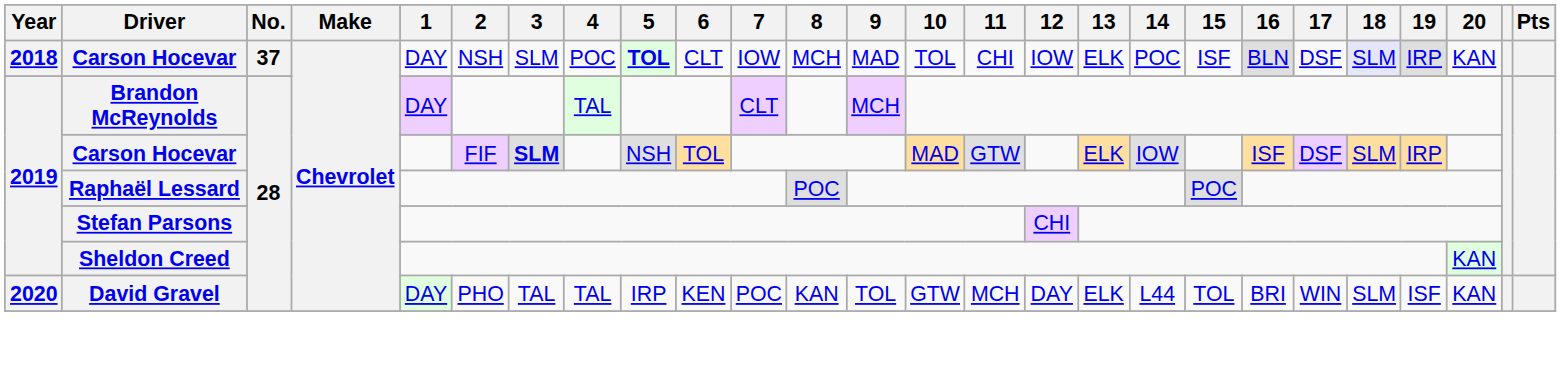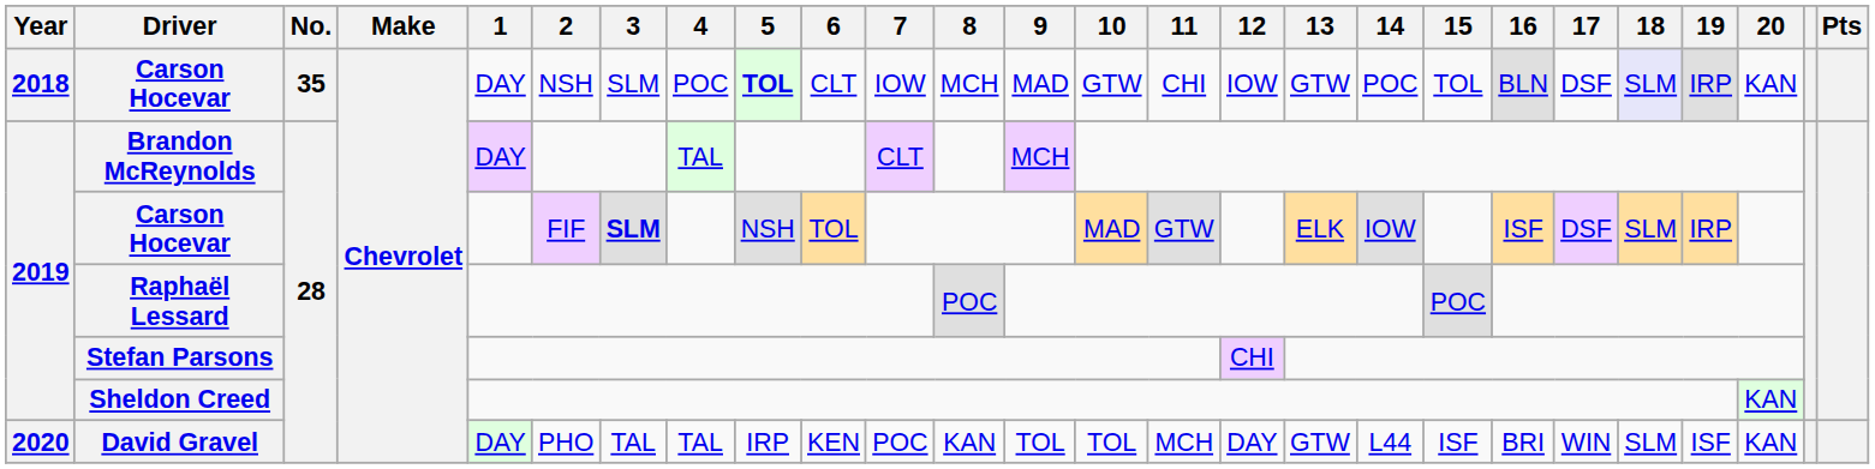 <table class="wikitable" style="text-align:center; font-size:75%">
 <tr>
 <th>Year</th>
 <th>Driver</th>
 <th>No.</th>
 <th>Make</th>
 <th>1</th>
 <th>2</th>
 <th>3</th>
 <th>4</th>
 <th>5</th>
 <th>6</th>
 <th>7</th>
 <th>8</th>
 <th>9</th>
 <th>10</th>
 <th>11</th>
 <th>12</th>
 <th>13</th>
 <th>14</th>
 <th>15</th>
 <th>16</th>
 <th>17</th>
 <th>18</th>
 <th>19</th>
 <th>20</th>
 <th></th>
 <th>Pts</th>
 </tr>
 <tr>
 <th><a href='#'>2018</a></th>
 <th><a href='#'>Carson Hocevar</a></th>
-<th>37</th>
+<th>35</th>
 <th rowspan="7"><a href='#'>Chevrolet</a></th>
 <td><a href='#'>DAY</a></td>
 <td><a href='#'>NSH</a></td>
 <td><a href='#'>SLM</a></td>
 <td><a href='#'>POC</a></td>
 <td style="background:#DFFFDF;"><a href='#'><strong>TOL</strong></a><br></td>
 <td><a href='#'>CLT</a></td>
 <td><a href='#'>IOW</a></td>
 <td><a href='#'>MCH</a></td>
 <td><a href='#'>MAD</a></td>
-<td><a href='#'>TOL</a></td>
+<td><a href='#'>GTW</a></td>
 <td><a href='#'>CHI</a></td>
 <td><a href='#'>IOW</a></td>
-<td><a href='#'>ELK</a></td>
+<td><a href='#'>GTW</a></td>
 <td><a href='#'>POC</a></td>
-<td><a href='#'>ISF</a></td>
+<td><a href='#'>TOL</a></td>
 <td style="background:#DFDFDF;"><a href='#'>BLN</a><br></td>
 <td><a href='#'>DSF</a></td>
 <td style="background: lavender;"><a href='#'>SLM</a></td>
 <td style="background:#DFDFDF;"><a href='#'>IRP</a><br></td>
 <td><a href='#'>KAN</a></td>
 <th></th>
 <th></th>
 </tr>
 <tr>
 <th rowspan="5"><a href='#'>2019</a></th>
 <th><a href='#'>Brandon McReynolds</a></th>
 <th rowspan="6">28</th>
 <td style="background:#EFCFFF;"><a href='#'>DAY</a><br></td>
 <td colspan="2"></td>
 <td style="background:#DFFFDF;"><a href='#'>TAL</a><br></td>
 <td colspan="2"></td>
 <td style="background:#EFCFFF;"><a href='#'>CLT</a><br></td>
 <td></td>
 <td style="background:#EFCFFF;"><a href='#'>MCH</a><br></td>
 <td colspan="11"></td>
 <th rowspan="5"></th>
 <th rowspan="5"></th>
 </tr>
 <tr>
 <th><a href='#'>Carson Hocevar</a></th>
 <td></td>
 <td style="background:#EFCFFF;"><a href='#'>FIF</a><br></td>
 <td style="background:#DFDFDF;"><a href='#'><strong>SLM</strong></a><br></td>
 <td></td>
 <td style="background:#DFDFDF;"><a href='#'>NSH</a><br></td>
 <td style="background:#FFDF9F;"><a href='#'>TOL</a><br></td>
 <td colspan="3"></td>
 <td style="background:#FFDF9F;"><a href='#'>MAD</a><br></td>
 <td style="background:#DFDFDF;"><a href='#'>GTW</a><br></td>
 <td></td>
 <td style="background:#FFDF9F;"><a href='#'>ELK</a><br></td>
 <td style="background:#DFDFDF;"><a href='#'>IOW</a><br></td>
 <td></td>
 <td style="background:#FFDF9F;"><a href='#'>ISF</a><br></td>
 <td style="background:#EFCFFF;"><a href='#'>DSF</a><br></td>
 <td style="background:#FFDF9F;"><a href='#'>SLM</a><br></td>
 <td style="background:#FFDF9F;"><a href='#'>IRP</a><br></td>
 <td></td>
 </tr>
 <tr>
 <th><a href='#'>Raphaël Lessard</a></th>
 <td colspan="7"></td>
 <td style="background:#DFDFDF;"><a href='#'>POC</a><br></td>
 <td colspan="6"></td>
 <td style="background:#DFDFDF;"><a href='#'>POC</a><br></td>
 <td colspan="5"></td>
 </tr>
 <tr>
 <th><a href='#'>Stefan Parsons</a></th>
 <td colspan="11"></td>
 <td style="background:#EFCFFF;"><a href='#'>CHI</a><br></td>
 <td colspan="8"></td>
 </tr>
 <tr>
 <th><a href='#'>Sheldon Creed</a></th>
 <td colspan="19"></td>
 <td style="background:#DFFFDF;"><a href='#'>KAN</a><br></td>
 </tr>
 <tr>
 <th><a href='#'>2020</a></th>
 <th><a href='#'>David Gravel</a></th>
 <td style="background:#DFFFDF;"><a href='#'>DAY</a><br></td>
 <td><a href='#'>PHO</a></td>
 <td><a href='#'>TAL</a></td>
 <td><a href='#'>TAL</a></td>
 <td><a href='#'>IRP</a></td>
 <td><a href='#'>KEN</a></td>
 <td><a href='#'>POC</a></td>
 <td><a href='#'>KAN</a></td>
 <td><a href='#'>TOL</a></td>
-<td><a href='#'>GTW</a></td>
+<td><a href='#'>TOL</a></td>
 <td><a href='#'>MCH</a></td>
 <td><a href='#'>DAY</a></td>
-<td><a href='#'>ELK</a></td>
+<td><a href='#'>GTW</a></td>
 <td><a href='#'>L44</a></td>
-<td><a href='#'>TOL</a></td>
+<td><a href='#'>ISF</a></td>
 <td><a href='#'>BRI</a></td>
 <td><a href='#'>WIN</a></td>
 <td><a href='#'>SLM</a></td>
 <td><a href='#'>ISF</a></td>
 <td><a href='#'>KAN</a></td>
 <th></th>
 <th></th>
 </tr>
 </table>
